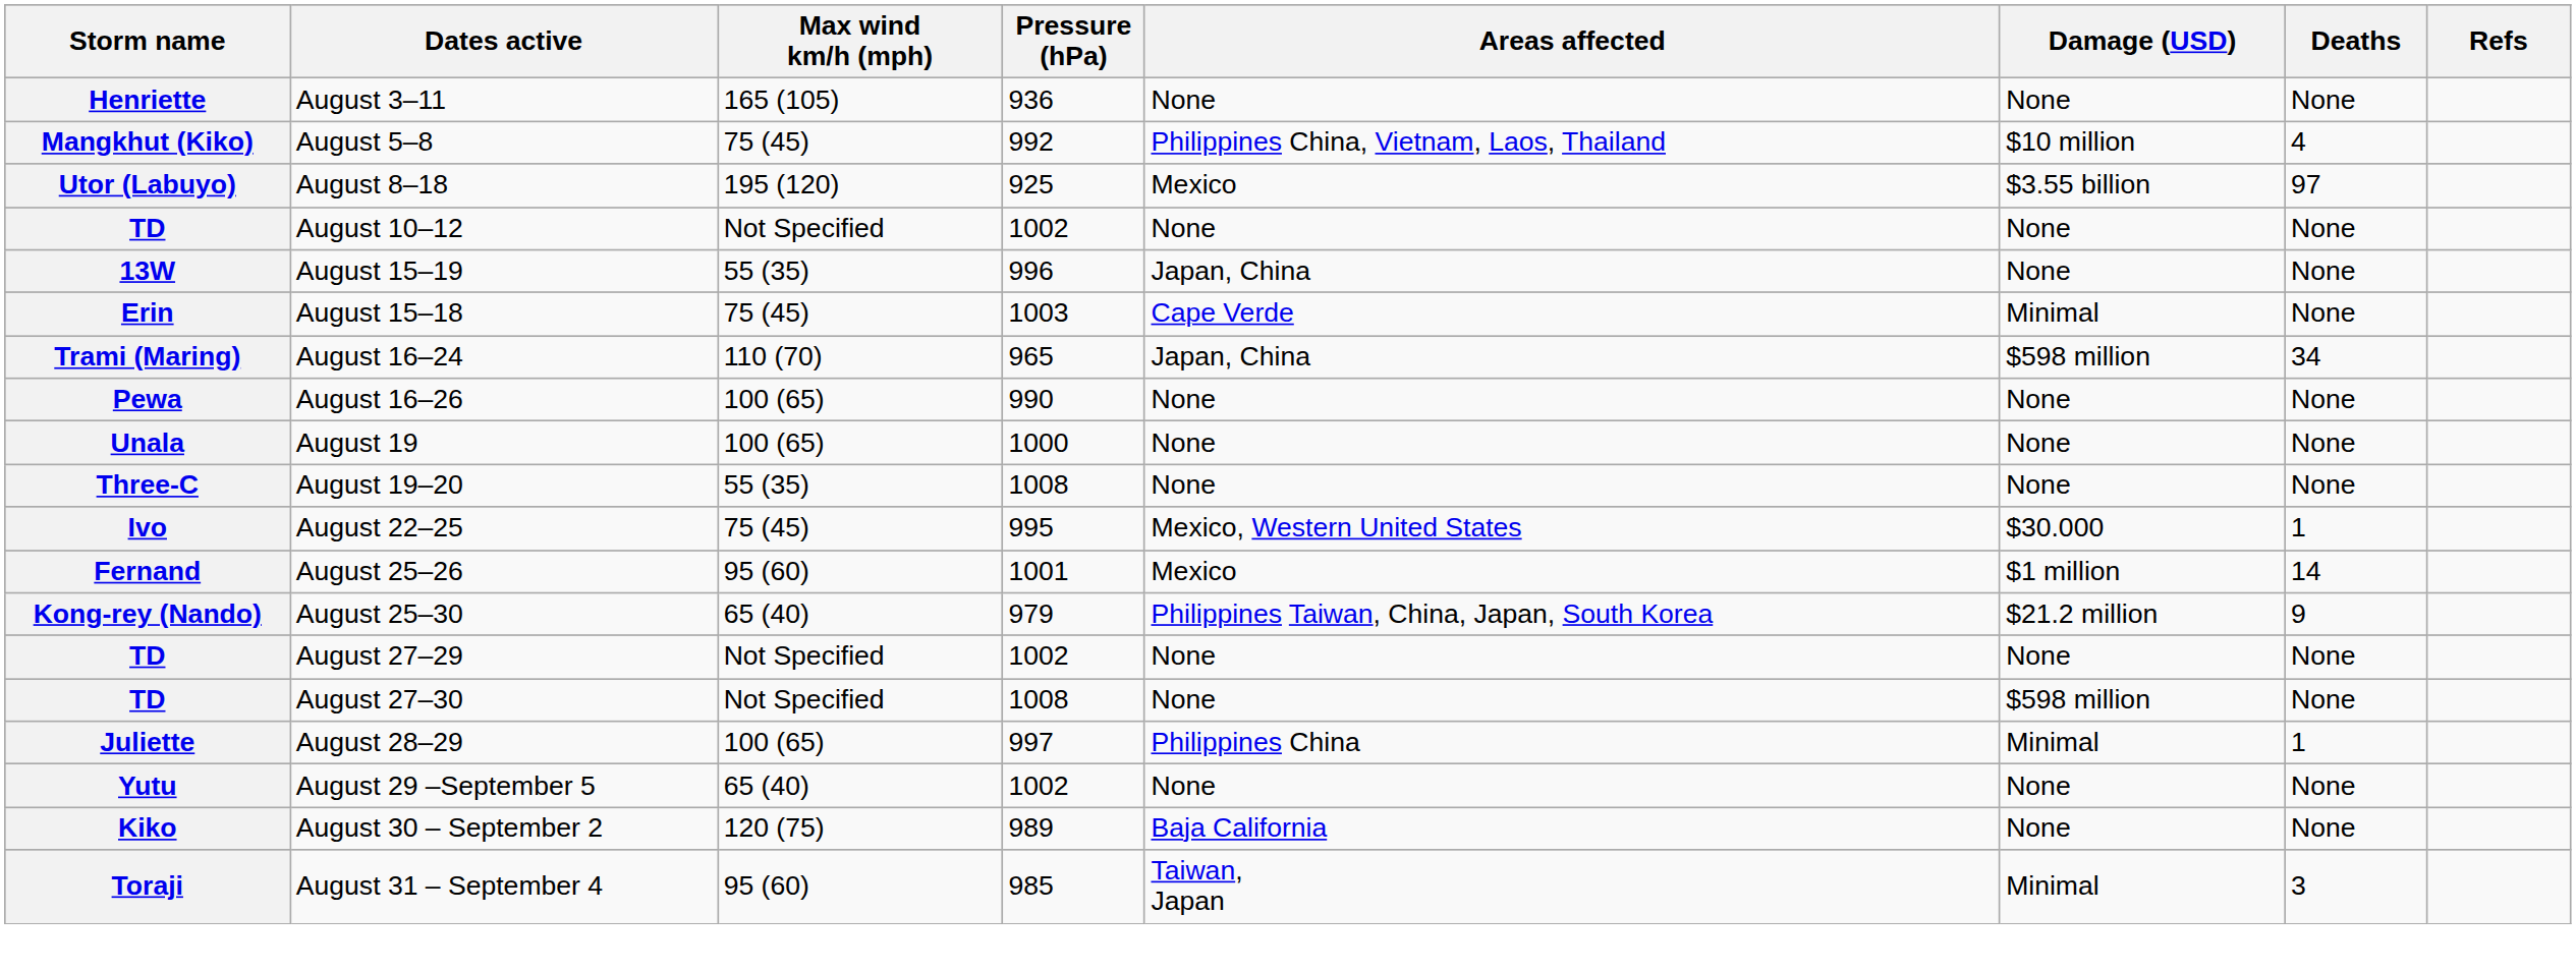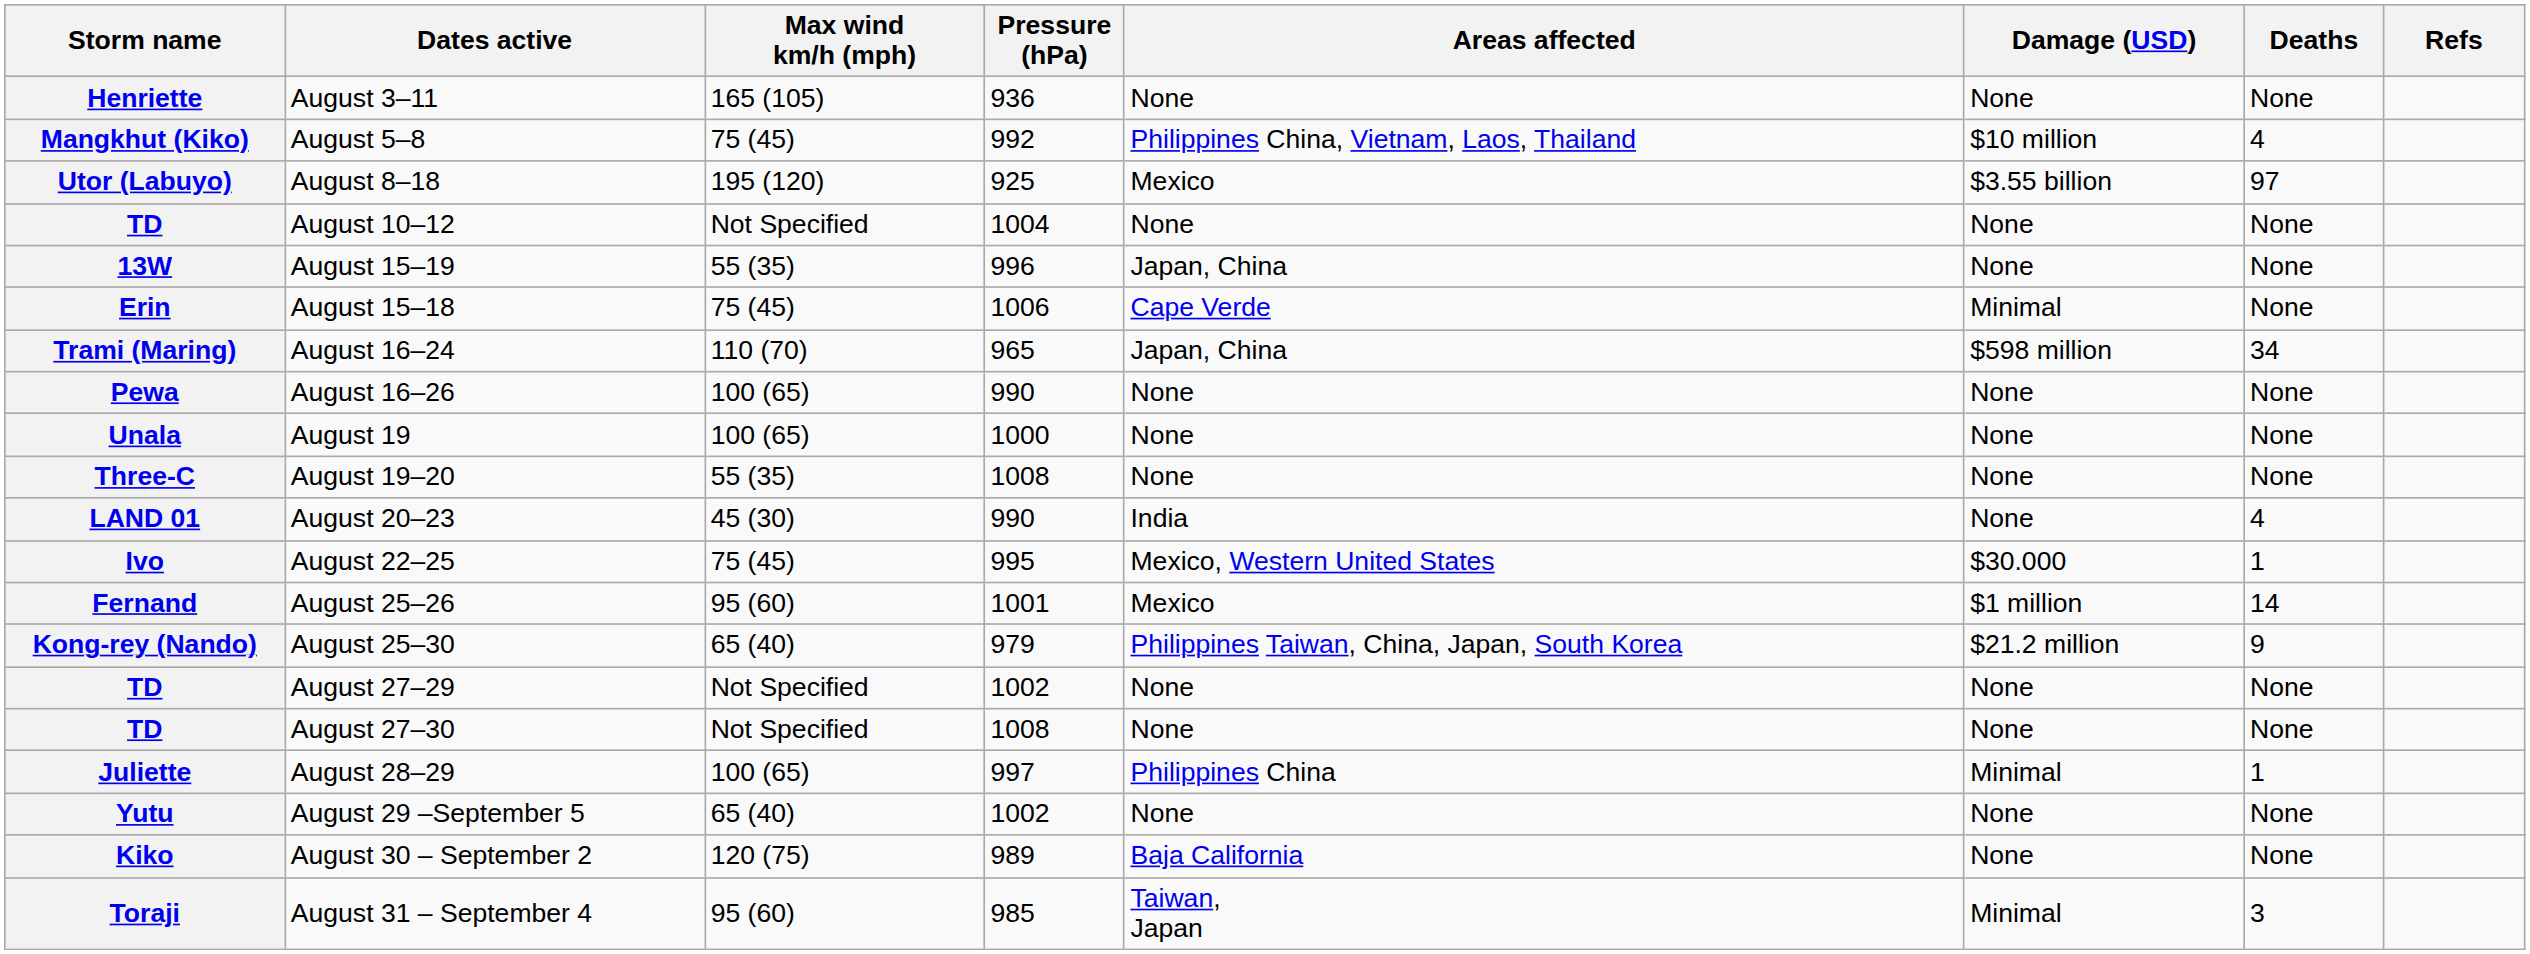 <table class="wikitable sortable">
 <tr>
 <th width="10%"><strong>Storm name</strong></th>
 <th width="15%"><strong>Dates active</strong></th>
 <th width="10%"><strong>Max wind<br>km/h (mph)</strong></th>
 <th width="5%">Pressure<br>(hPa)</th>
 <th width="30%"><strong>Areas affected</strong></th>
 <th width="10%"><strong>Damage (<a href='#'>USD</a>)</strong></th>
 <th width="5%"><strong>Deaths</strong></th>
 <th width="5%"><strong>Refs</strong></th>
 </tr>
 <tr>
 <th><a href='#'>Henriette</a></th>
 <td>August 3–11</td>
 <td>165 (105)</td>
 <td>936</td>
 <td>None</td>
 <td>None</td>
 <td>None</td>
 <td></td>
 </tr>
 <tr>
 <th><a href='#'>Mangkhut (Kiko)</a></th>
 <td>August 5–8</td>
 <td>75 (45)</td>
 <td>992</td>
 <td><a href='#'>Philippines</a> China, <a href='#'>Vietnam</a>, <a href='#'>Laos</a>, <a href='#'>Thailand</a></td>
 <td>$10 million</td>
 <td>4</td>
 <td></td>
 </tr>
 <tr>
 <th><a href='#'>Utor (Labuyo)</a></th>
 <td>August 8–18</td>
 <td>195 (120)</td>
 <td>925</td>
 <td>Mexico</td>
 <td>$3.55 billion</td>
 <td>97</td>
 <td></td>
 </tr>
 <tr>
 <th><a href='#'>TD</a></th>
 <td>August 10–12</td>
 <td>Not Specified</td>
-<td>1002</td>
+<td>1004</td>
 <td>None</td>
 <td>None</td>
 <td>None</td>
 <td></td>
 </tr>
 <tr>
 <th><a href='#'>13W</a></th>
 <td>August 15–19</td>
 <td>55 (35)</td>
 <td>996</td>
 <td>Japan, China</td>
 <td>None</td>
 <td>None</td>
 <td></td>
 </tr>
 <tr>
 <th><a href='#'>Erin</a></th>
 <td>August 15–18</td>
 <td>75 (45)</td>
-<td>1003</td>
+<td>1006</td>
 <td><a href='#'>Cape Verde</a></td>
 <td>Minimal</td>
 <td>None</td>
 <td></td>
 </tr>
 <tr>
 <th><a href='#'>Trami (Maring)</a></th>
 <td>August 16–24</td>
 <td>110 (70)</td>
 <td>965</td>
 <td>Japan, China</td>
 <td>$598 million</td>
 <td>34</td>
 <td></td>
 </tr>
 <tr>
 <th><a href='#'>Pewa</a></th>
 <td>August 16–26</td>
 <td>100 (65)</td>
 <td>990</td>
 <td>None</td>
 <td>None</td>
 <td>None</td>
 <td></td>
 </tr>
 <tr>
 <th><a href='#'>Unala</a></th>
 <td>August 19</td>
 <td>100 (65)</td>
 <td>1000</td>
 <td>None</td>
 <td>None</td>
 <td>None</td>
 <td></td>
 </tr>
 <tr>
 <th><a href='#'>Three-C</a></th>
 <td>August 19–20</td>
 <td>55 (35)</td>
 <td>1008</td>
 <td>None</td>
 <td>None</td>
 <td>None</td>
+<td></td>
+</tr>
+<tr>
+<th><a href='#'>LAND 01</a></th>
+<td>August 20–23</td>
+<td>45 (30)</td>
+<td>990</td>
+<td>India</td>
+<td>None</td>
+<td>4</td>
 <td></td>
 </tr>
 <tr>
 <th><a href='#'>Ivo</a></th>
 <td>August 22–25</td>
 <td>75 (45)</td>
 <td>995</td>
 <td>Mexico, <a href='#'>Western United States</a></td>
 <td>$30.000</td>
 <td>1</td>
 <td></td>
 </tr>
 <tr>
 <th><a href='#'>Fernand</a></th>
 <td>August 25–26</td>
 <td>95 (60)</td>
 <td>1001</td>
 <td>Mexico</td>
 <td>$1 million</td>
 <td>14</td>
 <td></td>
 </tr>
 <tr>
 <th><a href='#'>Kong-rey (Nando)</a></th>
 <td>August 25–30</td>
 <td>65 (40)</td>
 <td>979</td>
 <td><a href='#'>Philippines</a> <a href='#'>Taiwan</a>, China, Japan, <a href='#'>South Korea</a></td>
 <td>$21.2 million</td>
 <td>9</td>
 <td></td>
 </tr>
 <tr>
 <th><a href='#'>TD</a></th>
 <td>August 27–29</td>
 <td>Not Specified</td>
 <td>1002</td>
 <td>None</td>
 <td>None</td>
 <td>None</td>
 <td></td>
 </tr>
 <tr>
 <th><a href='#'>TD</a></th>
 <td>August 27–30</td>
 <td>Not Specified</td>
 <td>1008</td>
 <td>None</td>
-<td>$598 million</td>
+<td>None</td>
 <td>None</td>
 <td></td>
 </tr>
 <tr>
 <th><a href='#'>Juliette</a></th>
 <td>August 28–29</td>
 <td>100 (65)</td>
 <td>997</td>
 <td><a href='#'>Philippines</a> China</td>
 <td>Minimal</td>
 <td>1</td>
 <td></td>
 </tr>
 <tr>
 <th><a href='#'>Yutu</a></th>
 <td>August 29 –September 5</td>
 <td>65 (40)</td>
 <td>1002</td>
 <td>None</td>
 <td>None</td>
 <td>None</td>
 <td></td>
 </tr>
 <tr>
 <th><a href='#'>Kiko</a></th>
 <td>August 30 – September 2</td>
 <td>120 (75)</td>
 <td>989</td>
 <td><a href='#'>Baja California</a></td>
 <td>None</td>
 <td>None</td>
 <td></td>
 </tr>
 <tr>
 <th><a href='#'>Toraji</a></th>
 <td>August 31 – September 4</td>
 <td>95 (60)</td>
 <td>985</td>
 <td><a href='#'>Taiwan</a>,<br>Japan</td>
 <td>Minimal</td>
 <td>3</td>
 <td></td>
 </tr>
 </table>
